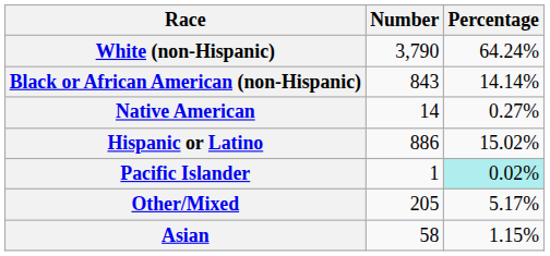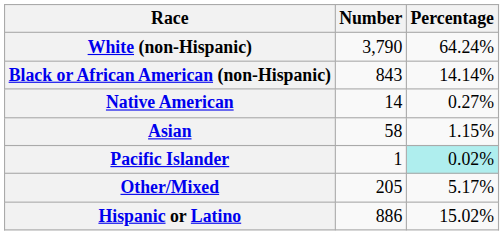 <table class="wikitable" style="text-align:right">
 <tr>
 <th scope="col">Race</th>
 <th scope="col">Number</th>
 <th scope="col">Percentage</th>
 </tr>
 <tr>
 <th scope="row"><a href='#'>White</a> (non-Hispanic)</th>
 <td>3,790</td>
 <td>64.24%</td>
 </tr>
 <tr>
 <th scope="row"><a href='#'>Black or African American</a> (non-Hispanic)</th>
 <td>843</td>
 <td>14.14%</td>
 </tr>
 <tr>
 <th scope="row"><a href='#'>Native American</a></th>
 <td>14</td>
 <td>0.27%</td>
 </tr>
 <tr>
-<th scope="row"><a href='#'>Hispanic</a> or <a href='#'>Latino</a></th>
-<td>886</td>
-<td>15.02%</td>
+<th scope="row"><a href='#'>Asian</a></th>
+<td>58</td>
+<td>1.15%</td>
 </tr>
 <tr>
 <th scope="row"><a href='#'>Pacific Islander</a></th>
 <td>1</td>
 <td style="background: paleturquoise;">0.02%</td>
 </tr>
 <tr>
 <th scope="row"><a href='#'>Other/Mixed</a></th>
 <td>205</td>
 <td>5.17%</td>
 </tr>
 <tr>
-<th scope="row"><a href='#'>Asian</a></th>
-<td>58</td>
-<td>1.15%</td>
+<th scope="row"><a href='#'>Hispanic</a> or <a href='#'>Latino</a></th>
+<td>886</td>
+<td>15.02%</td>
 </tr>
 </table>
